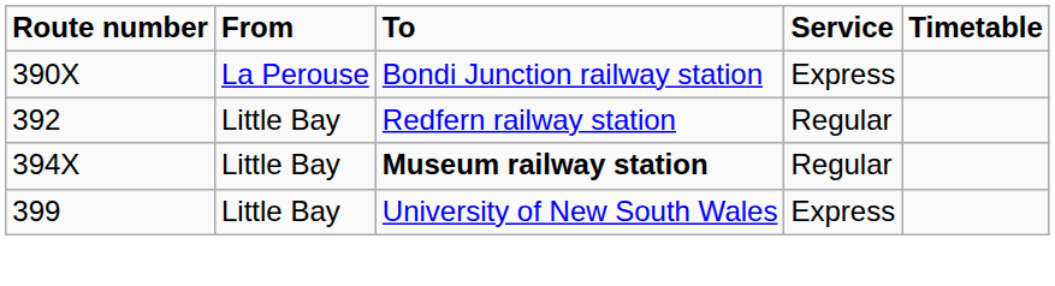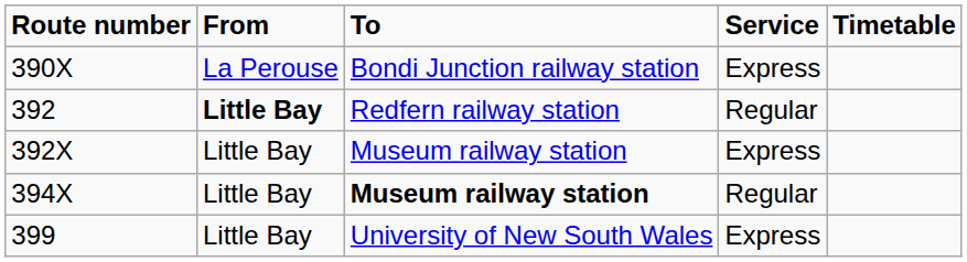 <table class="wikitable">
 <tr>
 <td><strong>Route number</strong></td>
 <td><strong>From</strong></td>
 <td><strong>To</strong></td>
 <td><strong>Service</strong></td>
 <td><strong>Timetable</strong></td>
 </tr>
 <tr>
 <td>390X</td>
 <td><a href='#'>La Perouse</a></td>
 <td><a href='#'>Bondi Junction railway station</a></td>
 <td>Express</td>
 <td></td>
 </tr>
 <tr>
 <td>392</td>
-<td>Little Bay</td>
+<td><strong>Little Bay</strong></td>
 <td><a href='#'>Redfern railway station</a></td>
 <td>Regular</td>
+<td></td>
+</tr>
+<tr>
+<td>392X</td>
+<td>Little Bay</td>
+<td><a href='#'>Museum railway station</a></td>
+<td>Express</td>
 <td></td>
 </tr>
 <tr>
 <td>394X</td>
 <td>Little Bay</td>
 <td><strong>Museum railway station</strong></td>
 <td>Regular</td>
 <td></td>
 </tr>
 <tr>
 <td>399</td>
 <td>Little Bay</td>
 <td><a href='#'>University of New South Wales</a></td>
 <td>Express</td>
 <td></td>
 </tr>
 </table>
